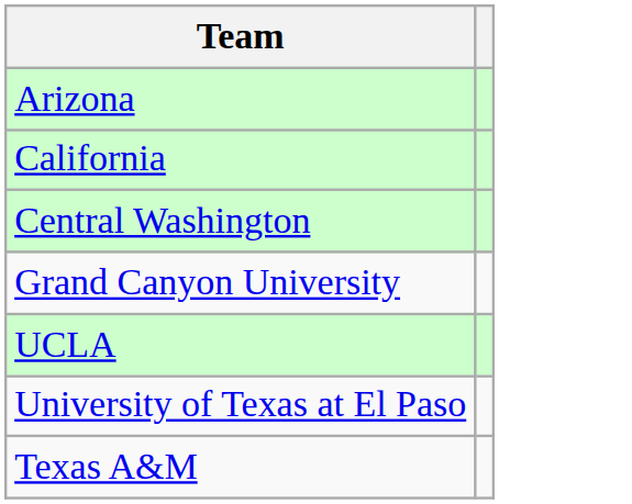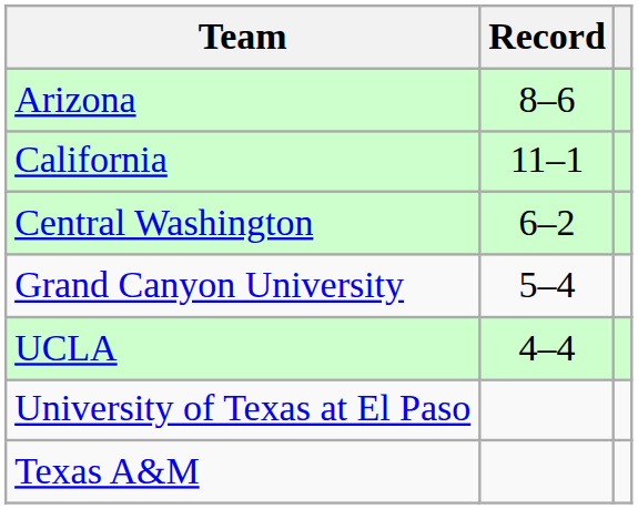 <table class="wikitable sortable collapsible collapsed plainrowheaders" style="font-size:90%;">
 <tr>
 <th scope=col>Team</th>
+<th scope=col>Record</th>
 <th scope=col></th>
 </tr>
 <tr bgcolor=ccffcc>
 <td> <a href='#'>Arizona</a></td>
+<td align=center>8–6</td>
 <td align=center></td>
 </tr>
 <tr bgcolor=ccffcc>
 <td> <a href='#'>California</a></td>
+<td align=center>11–1</td>
 <td align=center></td>
 </tr>
 <tr bgcolor=ccffcc>
 <td> <a href='#'>Central Washington</a></td>
+<td align=center>6–2</td>
 <td align=center></td>
 </tr>
 <tr>
 <td> <a href='#'>Grand Canyon University</a></td>
+<td align=center>5–4</td>
 <td align=center></td>
 </tr>
 <tr bgcolor=ccffcc>
 <td> <a href='#'>UCLA</a></td>
+<td align=center>4–4</td>
 <td align=center></td>
 </tr>
 <tr>
 <td> <a href='#'>University of Texas at El Paso</a></td>
 <td align=center></td>
+<td align=center></td>
 </tr>
 <tr>
 <td> <a href='#'>Texas A&M</a></td>
 <td align=center></td>
+<td align=center></td>
 </tr>
 </table>
